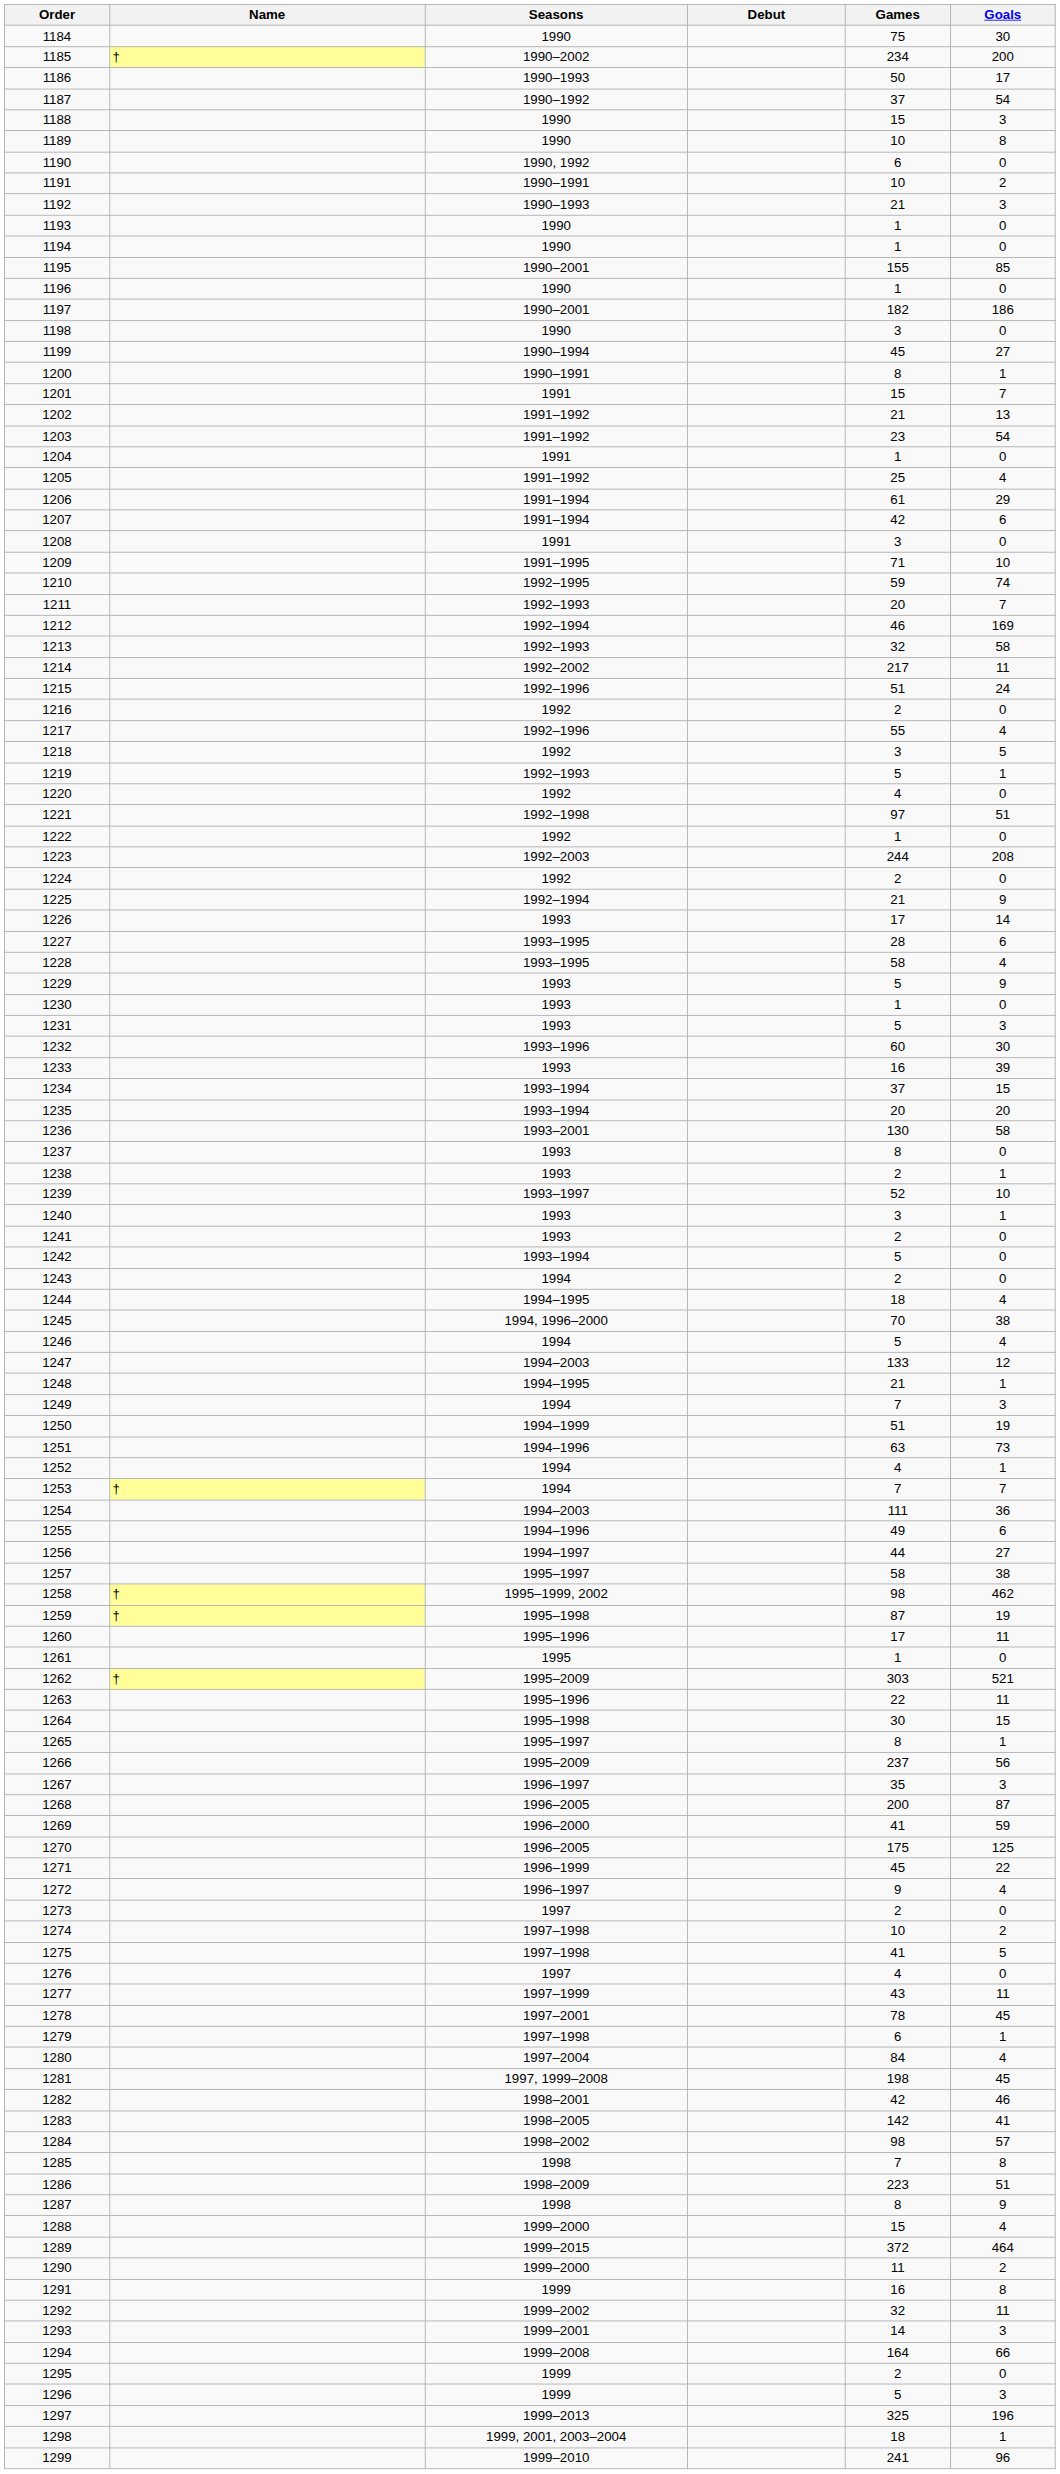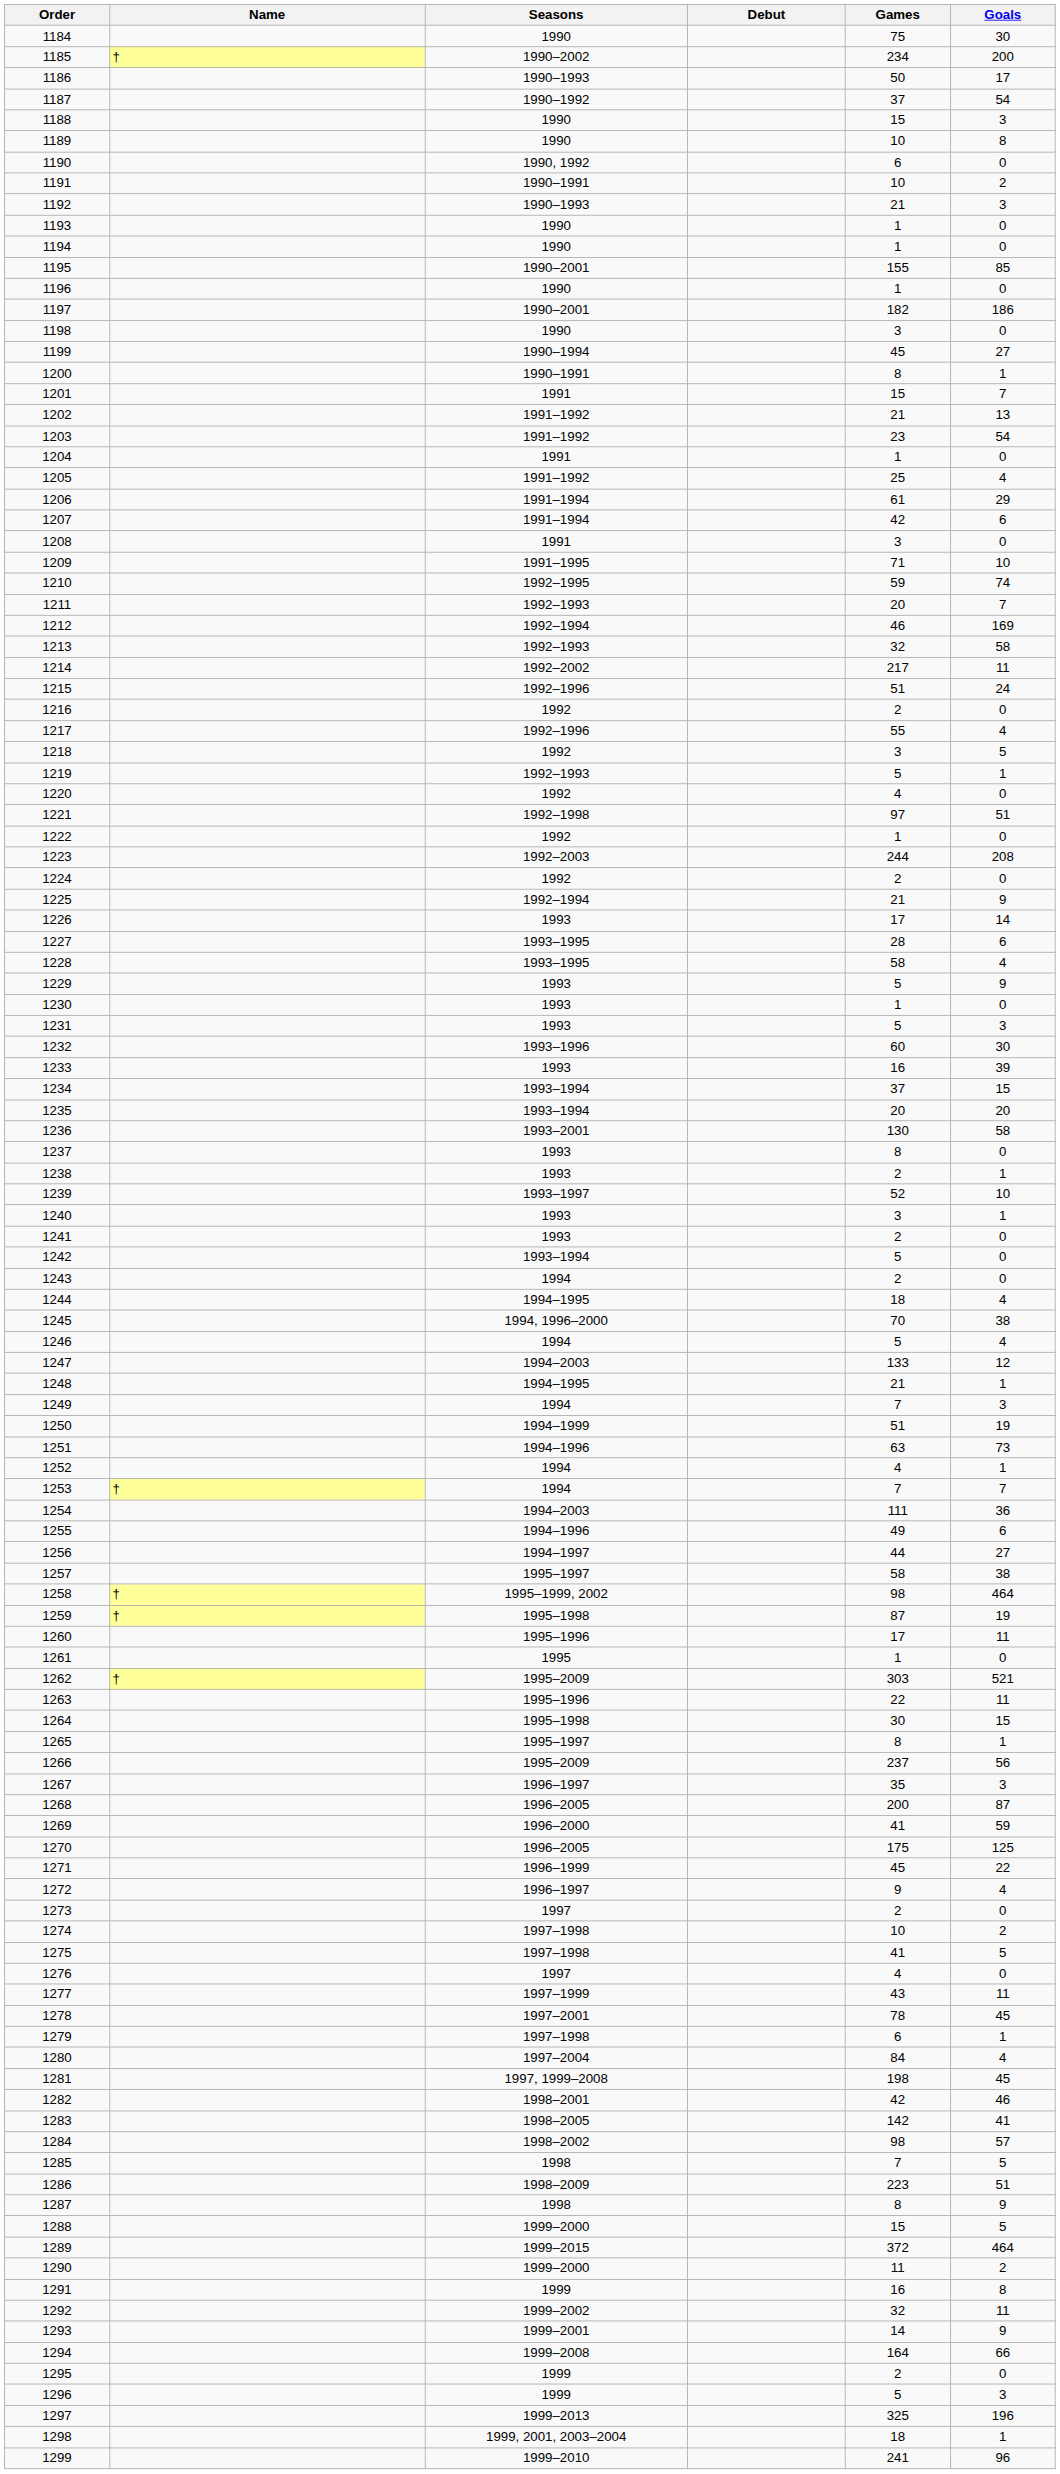 <table class="wikitable sortable" style="text-align:center; width:80%">
 <tr>
 <th style="width=5%">Order</th>
 <th style="width:30%">Name</th>
 <th style="width:25%">Seasons</th>
 <th style="width:15%">Debut</th>
 <th style="width:10%">Games</th>
 <th style="width:10%"><a href='#'>Goals</a></th>
 </tr>
 <tr>
 <td>1184</td>
 <td align=left></td>
 <td>1990</td>
 <td></td>
 <td>75</td>
 <td>30</td>
 </tr>
 <tr>
 <td>1185</td>
 <td style="text-align:left; background:#FFFF99">†</td>
 <td>1990–2002</td>
 <td></td>
 <td>234</td>
 <td>200</td>
 </tr>
 <tr>
 <td>1186</td>
 <td align=left></td>
 <td>1990–1993</td>
 <td></td>
 <td>50</td>
 <td>17</td>
 </tr>
 <tr>
 <td>1187</td>
 <td align=left></td>
 <td>1990–1992</td>
 <td></td>
 <td>37</td>
 <td>54</td>
 </tr>
 <tr>
 <td>1188</td>
 <td align=left></td>
 <td>1990</td>
 <td></td>
 <td>15</td>
 <td>3</td>
 </tr>
 <tr>
 <td>1189</td>
 <td align=left></td>
 <td>1990</td>
 <td></td>
 <td>10</td>
 <td>8</td>
 </tr>
 <tr>
 <td>1190</td>
 <td align=left></td>
 <td>1990, 1992</td>
 <td></td>
 <td>6</td>
 <td>0</td>
 </tr>
 <tr>
 <td>1191</td>
 <td align=left></td>
 <td>1990–1991</td>
 <td></td>
 <td>10</td>
 <td>2</td>
 </tr>
 <tr>
 <td>1192</td>
 <td align=left></td>
 <td>1990–1993</td>
 <td></td>
 <td>21</td>
 <td>3</td>
 </tr>
 <tr>
 <td>1193</td>
 <td align=left></td>
 <td>1990</td>
 <td></td>
 <td>1</td>
 <td>0</td>
 </tr>
 <tr>
 <td>1194</td>
 <td align=left></td>
 <td>1990</td>
 <td></td>
 <td>1</td>
 <td>0</td>
 </tr>
 <tr>
 <td>1195</td>
 <td align=left></td>
 <td>1990–2001</td>
 <td></td>
 <td>155</td>
 <td>85</td>
 </tr>
 <tr>
 <td>1196</td>
 <td align=left></td>
 <td>1990</td>
 <td></td>
 <td>1</td>
 <td>0</td>
 </tr>
 <tr>
 <td>1197</td>
 <td align=left></td>
 <td>1990–2001</td>
 <td></td>
 <td>182</td>
 <td>186</td>
 </tr>
 <tr>
 <td>1198</td>
 <td align=left></td>
 <td>1990</td>
 <td></td>
 <td>3</td>
 <td>0</td>
 </tr>
 <tr>
 <td>1199</td>
 <td align=left></td>
 <td>1990–1994</td>
 <td></td>
 <td>45</td>
 <td>27</td>
 </tr>
 <tr>
 <td>1200</td>
 <td align=left></td>
 <td>1990–1991</td>
 <td></td>
 <td>8</td>
 <td>1</td>
 </tr>
 <tr>
 <td>1201</td>
 <td align=left></td>
 <td>1991</td>
 <td></td>
 <td>15</td>
 <td>7</td>
 </tr>
 <tr>
 <td>1202</td>
 <td align=left></td>
 <td>1991–1992</td>
 <td></td>
 <td>21</td>
 <td>13</td>
 </tr>
 <tr>
 <td>1203</td>
 <td align=left></td>
 <td>1991–1992</td>
 <td></td>
 <td>23</td>
 <td>54</td>
 </tr>
 <tr>
 <td>1204</td>
 <td align=left></td>
 <td>1991</td>
 <td></td>
 <td>1</td>
 <td>0</td>
 </tr>
 <tr>
 <td>1205</td>
 <td align=left></td>
 <td>1991–1992</td>
 <td></td>
 <td>25</td>
 <td>4</td>
 </tr>
 <tr>
 <td>1206</td>
 <td align=left></td>
 <td>1991–1994</td>
 <td></td>
 <td>61</td>
 <td>29</td>
 </tr>
 <tr>
 <td>1207</td>
 <td align=left></td>
 <td>1991–1994</td>
 <td></td>
 <td>42</td>
 <td>6</td>
 </tr>
 <tr>
 <td>1208</td>
 <td align=left></td>
 <td>1991</td>
 <td></td>
 <td>3</td>
 <td>0</td>
 </tr>
 <tr>
 <td>1209</td>
 <td align=left></td>
 <td>1991–1995</td>
 <td></td>
 <td>71</td>
 <td>10</td>
 </tr>
 <tr>
 <td>1210</td>
 <td align=left></td>
 <td>1992–1995</td>
 <td></td>
 <td>59</td>
 <td>74</td>
 </tr>
 <tr>
 <td>1211</td>
 <td align=left></td>
 <td>1992–1993</td>
 <td></td>
 <td>20</td>
 <td>7</td>
 </tr>
 <tr>
 <td>1212</td>
 <td align=left></td>
 <td>1992–1994</td>
 <td></td>
 <td>46</td>
 <td>169</td>
 </tr>
 <tr>
 <td>1213</td>
 <td align=left></td>
 <td>1992–1993</td>
 <td></td>
 <td>32</td>
 <td>58</td>
 </tr>
 <tr>
 <td>1214</td>
 <td align=left></td>
 <td>1992–2002</td>
 <td></td>
 <td>217</td>
 <td>11</td>
 </tr>
 <tr>
 <td>1215</td>
 <td align=left></td>
 <td>1992–1996</td>
 <td></td>
 <td>51</td>
 <td>24</td>
 </tr>
 <tr>
 <td>1216</td>
 <td align=left></td>
 <td>1992</td>
 <td></td>
 <td>2</td>
 <td>0</td>
 </tr>
 <tr>
 <td>1217</td>
 <td align=left></td>
 <td>1992–1996</td>
 <td></td>
 <td>55</td>
 <td>4</td>
 </tr>
 <tr>
 <td>1218</td>
 <td align=left></td>
 <td>1992</td>
 <td></td>
 <td>3</td>
 <td>5</td>
 </tr>
 <tr>
 <td>1219</td>
 <td align=left></td>
 <td>1992–1993</td>
 <td></td>
 <td>5</td>
 <td>1</td>
 </tr>
 <tr>
 <td>1220</td>
 <td align=left></td>
 <td>1992</td>
 <td></td>
 <td>4</td>
 <td>0</td>
 </tr>
 <tr>
 <td>1221</td>
 <td align=left></td>
 <td>1992–1998</td>
 <td></td>
 <td>97</td>
 <td>51</td>
 </tr>
 <tr>
 <td>1222</td>
 <td align=left></td>
 <td>1992</td>
 <td></td>
 <td>1</td>
 <td>0</td>
 </tr>
 <tr>
 <td>1223</td>
 <td align=left></td>
 <td>1992–2003</td>
 <td></td>
 <td>244</td>
 <td>208</td>
 </tr>
 <tr>
 <td>1224</td>
 <td align=left></td>
 <td>1992</td>
 <td></td>
 <td>2</td>
 <td>0</td>
 </tr>
 <tr>
 <td>1225</td>
 <td align=left></td>
 <td>1992–1994</td>
 <td></td>
 <td>21</td>
 <td>9</td>
 </tr>
 <tr>
 <td>1226</td>
 <td align=left></td>
 <td>1993</td>
 <td></td>
 <td>17</td>
 <td>14</td>
 </tr>
 <tr>
 <td>1227</td>
 <td align=left></td>
 <td>1993–1995</td>
 <td></td>
 <td>28</td>
 <td>6</td>
 </tr>
 <tr>
 <td>1228</td>
 <td align=left></td>
 <td>1993–1995</td>
 <td></td>
 <td>58</td>
 <td>4</td>
 </tr>
 <tr>
 <td>1229</td>
 <td align=left></td>
 <td>1993</td>
 <td></td>
 <td>5</td>
 <td>9</td>
 </tr>
 <tr>
 <td>1230</td>
 <td align=left></td>
 <td>1993</td>
 <td></td>
 <td>1</td>
 <td>0</td>
 </tr>
 <tr>
 <td>1231</td>
 <td align=left></td>
 <td>1993</td>
 <td></td>
 <td>5</td>
 <td>3</td>
 </tr>
 <tr>
 <td>1232</td>
 <td align=left></td>
 <td>1993–1996</td>
 <td></td>
 <td>60</td>
 <td>30</td>
 </tr>
 <tr>
 <td>1233</td>
 <td align=left></td>
 <td>1993</td>
 <td></td>
 <td>16</td>
 <td>39</td>
 </tr>
 <tr>
 <td>1234</td>
 <td align=left></td>
 <td>1993–1994</td>
 <td></td>
 <td>37</td>
 <td>15</td>
 </tr>
 <tr>
 <td>1235</td>
 <td align=left></td>
 <td>1993–1994</td>
 <td></td>
 <td>20</td>
 <td>20</td>
 </tr>
 <tr>
 <td>1236</td>
 <td align=left></td>
 <td>1993–2001</td>
 <td></td>
 <td>130</td>
 <td>58</td>
 </tr>
 <tr>
 <td>1237</td>
 <td align=left></td>
 <td>1993</td>
 <td></td>
 <td>8</td>
 <td>0</td>
 </tr>
 <tr>
 <td>1238</td>
 <td align=left></td>
 <td>1993</td>
 <td></td>
 <td>2</td>
 <td>1</td>
 </tr>
 <tr>
 <td>1239</td>
 <td align=left></td>
 <td>1993–1997</td>
 <td></td>
 <td>52</td>
 <td>10</td>
 </tr>
 <tr>
 <td>1240</td>
 <td align=left></td>
 <td>1993</td>
 <td></td>
 <td>3</td>
 <td>1</td>
 </tr>
 <tr>
 <td>1241</td>
 <td align=left></td>
 <td>1993</td>
 <td></td>
 <td>2</td>
 <td>0</td>
 </tr>
 <tr>
 <td>1242</td>
 <td align=left></td>
 <td>1993–1994</td>
 <td></td>
 <td>5</td>
 <td>0</td>
 </tr>
 <tr>
 <td>1243</td>
 <td align=left></td>
 <td>1994</td>
 <td></td>
 <td>2</td>
 <td>0</td>
 </tr>
 <tr>
 <td>1244</td>
 <td align=left></td>
 <td>1994–1995</td>
 <td></td>
 <td>18</td>
 <td>4</td>
 </tr>
 <tr>
 <td>1245</td>
 <td align=left></td>
 <td>1994, 1996–2000</td>
 <td></td>
 <td>70</td>
 <td>38</td>
 </tr>
 <tr>
 <td>1246</td>
 <td align=left></td>
 <td>1994</td>
 <td></td>
 <td>5</td>
 <td>4</td>
 </tr>
 <tr>
 <td>1247</td>
 <td align=left></td>
 <td>1994–2003</td>
 <td></td>
 <td>133</td>
 <td>12</td>
 </tr>
 <tr>
 <td>1248</td>
 <td align=left></td>
 <td>1994–1995</td>
 <td></td>
 <td>21</td>
 <td>1</td>
 </tr>
 <tr>
 <td>1249</td>
 <td align=left></td>
 <td>1994</td>
 <td></td>
 <td>7</td>
 <td>3</td>
 </tr>
 <tr>
 <td>1250</td>
 <td align=left></td>
 <td>1994–1999</td>
 <td></td>
 <td>51</td>
 <td>19</td>
 </tr>
 <tr>
 <td>1251</td>
 <td align=left></td>
 <td>1994–1996</td>
 <td></td>
 <td>63</td>
 <td>73</td>
 </tr>
 <tr>
 <td>1252</td>
 <td align=left></td>
 <td>1994</td>
 <td></td>
 <td>4</td>
 <td>1</td>
 </tr>
 <tr>
 <td>1253</td>
 <td style="text-align:left; background:#FFFF99">†</td>
 <td>1994</td>
 <td></td>
 <td>7</td>
 <td>7</td>
 </tr>
 <tr>
 <td>1254</td>
 <td align=left></td>
 <td>1994–2003</td>
 <td></td>
 <td>111</td>
 <td>36</td>
 </tr>
 <tr>
 <td>1255</td>
 <td align=left></td>
 <td>1994–1996</td>
 <td></td>
 <td>49</td>
 <td>6</td>
 </tr>
 <tr>
 <td>1256</td>
 <td align=left></td>
 <td>1994–1997</td>
 <td></td>
 <td>44</td>
 <td>27</td>
 </tr>
 <tr>
 <td>1257</td>
 <td align=left></td>
 <td>1995–1997</td>
 <td></td>
 <td>58</td>
 <td>38</td>
 </tr>
 <tr>
 <td>1258</td>
 <td style="text-align:left; background:#FFFF99">†</td>
 <td>1995–1999, 2002</td>
 <td></td>
 <td>98</td>
-<td>462</td>
+<td>464</td>
 </tr>
 <tr>
 <td>1259</td>
 <td style="text-align:left; background:#FFFF99">†</td>
 <td>1995–1998</td>
 <td></td>
 <td>87</td>
 <td>19</td>
 </tr>
 <tr>
 <td>1260</td>
 <td align=left></td>
 <td>1995–1996</td>
 <td></td>
 <td>17</td>
 <td>11</td>
 </tr>
 <tr>
 <td>1261</td>
 <td align=left></td>
 <td>1995</td>
 <td></td>
 <td>1</td>
 <td>0</td>
 </tr>
 <tr>
 <td>1262</td>
 <td style="text-align:left; background:#FFFF99">†</td>
 <td>1995–2009</td>
 <td></td>
 <td>303</td>
 <td>521</td>
 </tr>
 <tr>
 <td>1263</td>
 <td align=left></td>
 <td>1995–1996</td>
 <td></td>
 <td>22</td>
 <td>11</td>
 </tr>
 <tr>
 <td>1264</td>
 <td align=left></td>
 <td>1995–1998</td>
 <td></td>
 <td>30</td>
 <td>15</td>
 </tr>
 <tr>
 <td>1265</td>
 <td align=left></td>
 <td>1995–1997</td>
 <td></td>
 <td>8</td>
 <td>1</td>
 </tr>
 <tr>
 <td>1266</td>
 <td align=left></td>
 <td>1995–2009</td>
 <td></td>
 <td>237</td>
 <td>56</td>
 </tr>
 <tr>
 <td>1267</td>
 <td align=left></td>
 <td>1996–1997</td>
 <td></td>
 <td>35</td>
 <td>3</td>
 </tr>
 <tr>
 <td>1268</td>
 <td align=left></td>
 <td>1996–2005</td>
 <td></td>
 <td>200</td>
 <td>87</td>
 </tr>
 <tr>
 <td>1269</td>
 <td align=left></td>
 <td>1996–2000</td>
 <td></td>
 <td>41</td>
 <td>59</td>
 </tr>
 <tr>
 <td>1270</td>
 <td align=left></td>
 <td>1996–2005</td>
 <td></td>
 <td>175</td>
 <td>125</td>
 </tr>
 <tr>
 <td>1271</td>
 <td align=left></td>
 <td>1996–1999</td>
 <td></td>
 <td>45</td>
 <td>22</td>
 </tr>
 <tr>
 <td>1272</td>
 <td align=left></td>
 <td>1996–1997</td>
 <td></td>
 <td>9</td>
 <td>4</td>
 </tr>
 <tr>
 <td>1273</td>
 <td align=left></td>
 <td>1997</td>
 <td></td>
 <td>2</td>
 <td>0</td>
 </tr>
 <tr>
 <td>1274</td>
 <td align=left></td>
 <td>1997–1998</td>
 <td></td>
 <td>10</td>
 <td>2</td>
 </tr>
 <tr>
 <td>1275</td>
 <td align=left></td>
 <td>1997–1998</td>
 <td></td>
 <td>41</td>
 <td>5</td>
 </tr>
 <tr>
 <td>1276</td>
 <td align=left></td>
 <td>1997</td>
 <td></td>
 <td>4</td>
 <td>0</td>
 </tr>
 <tr>
 <td>1277</td>
 <td align=left></td>
 <td>1997–1999</td>
 <td></td>
 <td>43</td>
 <td>11</td>
 </tr>
 <tr>
 <td>1278</td>
 <td align=left></td>
 <td>1997–2001</td>
 <td></td>
 <td>78</td>
 <td>45</td>
 </tr>
 <tr>
 <td>1279</td>
 <td align=left></td>
 <td>1997–1998</td>
 <td></td>
 <td>6</td>
 <td>1</td>
 </tr>
 <tr>
 <td>1280</td>
 <td align=left></td>
 <td>1997–2004</td>
 <td></td>
 <td>84</td>
 <td>4</td>
 </tr>
 <tr>
 <td>1281</td>
 <td align=left></td>
 <td>1997, 1999–2008</td>
 <td></td>
 <td>198</td>
 <td>45</td>
 </tr>
 <tr>
 <td>1282</td>
 <td align=left></td>
 <td>1998–2001</td>
 <td></td>
 <td>42</td>
 <td>46</td>
 </tr>
 <tr>
 <td>1283</td>
 <td align=left></td>
 <td>1998–2005</td>
 <td></td>
 <td>142</td>
 <td>41</td>
 </tr>
 <tr>
 <td>1284</td>
 <td align=left></td>
 <td>1998–2002</td>
 <td></td>
 <td>98</td>
 <td>57</td>
 </tr>
 <tr>
 <td>1285</td>
 <td align=left></td>
 <td>1998</td>
 <td></td>
 <td>7</td>
-<td>8</td>
+<td>5</td>
 </tr>
 <tr>
 <td>1286</td>
 <td align=left></td>
 <td>1998–2009</td>
 <td></td>
 <td>223</td>
 <td>51</td>
 </tr>
 <tr>
 <td>1287</td>
 <td align=left></td>
 <td>1998</td>
 <td></td>
 <td>8</td>
 <td>9</td>
 </tr>
 <tr>
 <td>1288</td>
 <td align=left></td>
 <td>1999–2000</td>
 <td></td>
 <td>15</td>
-<td>4</td>
+<td>5</td>
 </tr>
 <tr>
 <td>1289</td>
 <td align=left></td>
 <td>1999–2015</td>
 <td></td>
 <td>372</td>
 <td>464</td>
 </tr>
 <tr>
 <td>1290</td>
 <td align=left></td>
 <td>1999–2000</td>
 <td></td>
 <td>11</td>
 <td>2</td>
 </tr>
 <tr>
 <td>1291</td>
 <td align=left></td>
 <td>1999</td>
 <td></td>
 <td>16</td>
 <td>8</td>
 </tr>
 <tr>
 <td>1292</td>
 <td align=left></td>
 <td>1999–2002</td>
 <td></td>
 <td>32</td>
 <td>11</td>
 </tr>
 <tr>
 <td>1293</td>
 <td align=left></td>
 <td>1999–2001</td>
 <td></td>
 <td>14</td>
-<td>3</td>
+<td>9</td>
 </tr>
 <tr>
 <td>1294</td>
 <td align=left></td>
 <td>1999–2008</td>
 <td></td>
 <td>164</td>
 <td>66</td>
 </tr>
 <tr>
 <td>1295</td>
 <td align=left></td>
 <td>1999</td>
 <td></td>
 <td>2</td>
 <td>0</td>
 </tr>
 <tr>
 <td>1296</td>
 <td align=left></td>
 <td>1999</td>
 <td></td>
 <td>5</td>
 <td>3</td>
 </tr>
 <tr>
 <td>1297</td>
 <td align=left></td>
 <td>1999–2013</td>
 <td></td>
 <td>325</td>
 <td>196</td>
 </tr>
 <tr>
 <td>1298</td>
 <td align=left></td>
 <td>1999, 2001, 2003–2004</td>
 <td></td>
 <td>18</td>
 <td>1</td>
 </tr>
 <tr>
 <td>1299</td>
 <td align=left></td>
 <td>1999–2010</td>
 <td></td>
 <td>241</td>
 <td>96</td>
 </tr>
 </table>
